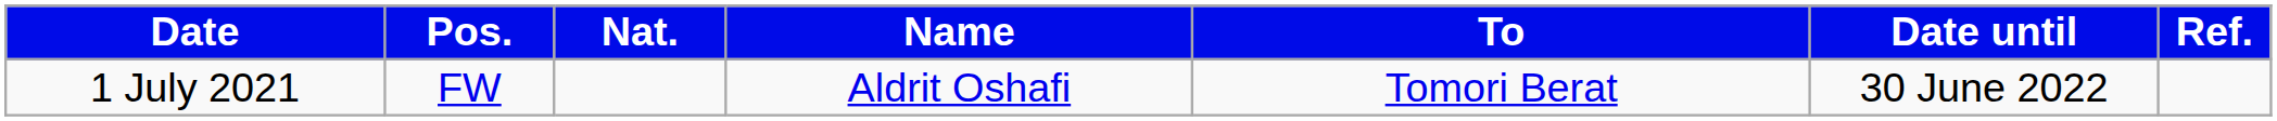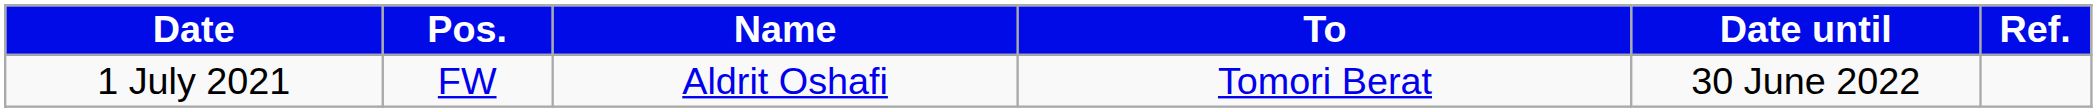 <table class="wikitable sortable alternance" style="font-size:100%; text-align:center; line-height:14px; width:70%;">
 <tr>
 <th style="background:#000be8;color:#FFFFFF; width:120px;">Date</th>
 <th style="background:#000be8;color:#FFFFFF; width:50px;">Pos.</th>
-<th style="background:#000be8;color:#FFFFFF; width:50px;">Nat.</th>
 <th style="background:#000be8;color:#FFFFFF; width:150px;">Name</th>
 <th style="background:#000be8;color:#FFFFFF; width:200px;">To</th>
 <th style="background:#000be8;color:#FFFFFF; width:110px;">Date until</th>
 <th style="background:#000be8;color:#FFFFFF; width:25px;">Ref.</th>
 </tr>
 <tr>
 <td>1 July 2021</td>
 <td><a href='#'>FW</a></td>
-<td></td>
 <td><a href='#'>Aldrit Oshafi</a></td>
 <td><a href='#'>Tomori Berat</a></td>
 <td>30 June 2022</td>
 <td></td>
 </tr>
 </table>
